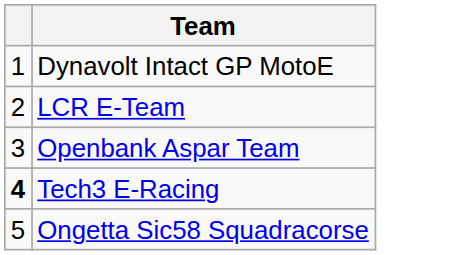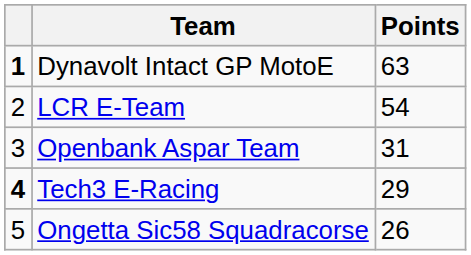 <table class="wikitable" style="font-size: 95%;">
 <tr>
 <th></th>
 <th>Team</th>
+<th>Points</th>
 </tr>
 <tr>
-<td align=center>1</td>
+<td align=center><strong>1</strong></td>
 <td> Dynavolt Intact GP MotoE</td>
+<td align=left>63</td>
 </tr>
 <tr>
 <td align=center>2</td>
 <td> <a href='#'>LCR E-Team</a></td>
+<td align=left>54</td>
 </tr>
 <tr>
 <td align=center>3</td>
 <td> <a href='#'>Openbank Aspar Team</a></td>
+<td align=left>31</td>
 </tr>
 <tr>
 <td align=center><strong>4</strong></td>
 <td> <a href='#'>Tech3 E-Racing</a></td>
+<td align=left>29</td>
 </tr>
 <tr>
 <td align=center>5</td>
 <td> <a href='#'>Ongetta Sic58 Squadracorse</a></td>
+<td align=left>26</td>
 </tr>
 </table>
